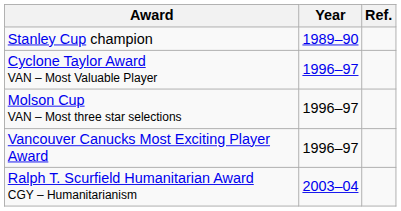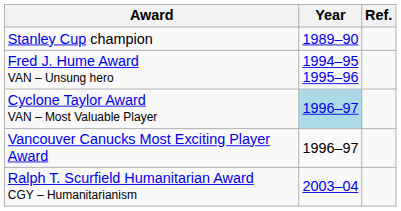 <table class="wikitable">
 <tr>
 <th scope="col" style="width:20em">Award</th>
 <th scope="col">Year</th>
 <th scope="col">Ref.</th>
 </tr>
 <tr>
 <td><a href='#'>Stanley Cup</a> champion</td>
 <td><a href='#'>1989–90</a></td>
 <td></td>
 </tr>
 <tr>
-<td><a href='#'>Cyclone Taylor Award</a><br><small>VAN – Most Valuable Player</small></td>
-<td><a href='#'>1996–97</a></td>
+<td><a href='#'>Fred J. Hume Award</a><br><small>VAN – Unsung hero</small></td>
+<td><a href='#'>1994–95</a><br><a href='#'>1995–96</a></td>
 <td></td>
 </tr>
 <tr>
-<td><a href='#'>Molson Cup</a><br><small>VAN – Most three star selections</small></td>
-<td>1996–97</td>
+<td><a href='#'>Cyclone Taylor Award</a><br><small>VAN – Most Valuable Player</small></td>
+<td style="background: lightblue;"><a href='#'>1996–97</a></td>
 <td></td>
 </tr>
 <tr>
 <td><a href='#'>Vancouver Canucks Most Exciting Player Award</a></td>
 <td>1996–97</td>
 <td></td>
 </tr>
 <tr>
 <td><a href='#'>Ralph T. Scurfield Humanitarian Award</a><br><small>CGY – Humanitarianism</small></td>
 <td><a href='#'>2003–04</a></td>
 <td></td>
 </tr>
 </table>
